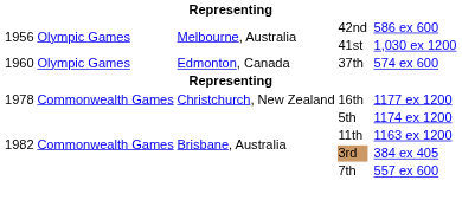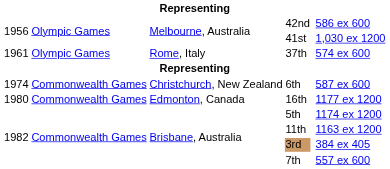 <table>
 <tr>
 <th colspan="6">Representing  </th>
 </tr>
 <tr>
 <td rowspan=2>1956</td>
 <td rowspan=2><a href='#'>Olympic Games</a></td>
 <td rowspan=2><a href='#'>Melbourne</a>, Australia</td>
 <td>42nd</td>
 <td></td>
 <td><a href='#'>586 ex 600</a></td>
 </tr>
 <tr>
 <td>41st</td>
 <td></td>
 <td><a href='#'>1,030 ex 1200</a></td>
 </tr>
 <tr>
-<td rowspan=1>1960</td>
+<td rowspan=1>1961</td>
 <td rowspan=1><a href='#'>Olympic Games</a></td>
-<td rowspan=1><a href='#'>Edmonton</a>, Canada</td>
+<td rowspan=1><a href='#'>Rome</a>, Italy</td>
 <td>37th</td>
 <td></td>
 <td><a href='#'>574 ex 600</a></td>
 </tr>
 <tr>
 <th colspan="6">Representing </th>
 </tr>
 <tr>
-<td rowspan=1>1978</td>
+<td rowspan=1>1974</td>
 <td rowspan=1><a href='#'>Commonwealth Games</a></td>
 <td rowspan=1><a href='#'>Christchurch</a>, New Zealand</td>
+<td>6th</td>
+<td></td>
+<td><a href='#'>587 ex 600</a></td>
+</tr>
+<tr>
+<td rowspan=1>1980</td>
+<td rowspan=1><a href='#'>Commonwealth Games</a></td>
+<td rowspan=1><a href='#'>Edmonton</a>, Canada</td>
 <td>16th</td>
 <td></td>
 <td><a href='#'>1177 ex 1200</a></td>
 </tr>
 <tr>
 <td rowspan=4>1982</td>
 <td rowspan=4><a href='#'>Commonwealth Games</a></td>
 <td rowspan=4><a href='#'>Brisbane</a>, Australia</td>
 <td>5th</td>
 <td></td>
 <td><a href='#'>1174 ex 1200</a></td>
 </tr>
 <tr>
 <td>11th</td>
 <td></td>
 <td><a href='#'>1163 ex 1200</a></td>
 </tr>
 <tr>
 <td style="background:#c96;">3rd</td>
 <td></td>
 <td><a href='#'>384 ex 405</a></td>
 </tr>
 <tr>
 <td>7th</td>
 <td></td>
 <td><a href='#'>557 ex 600</a></td>
 </tr>
 <tr>
 </tr>
 </table>
